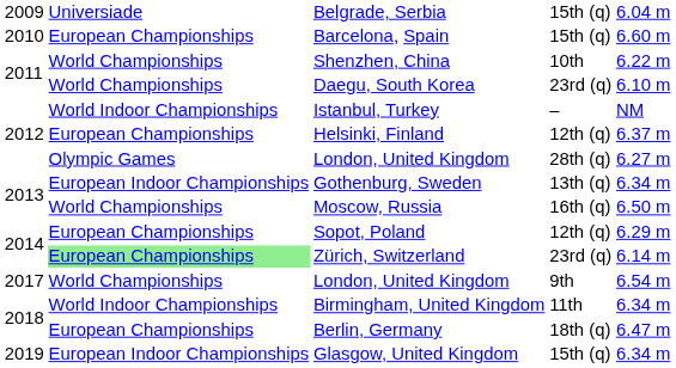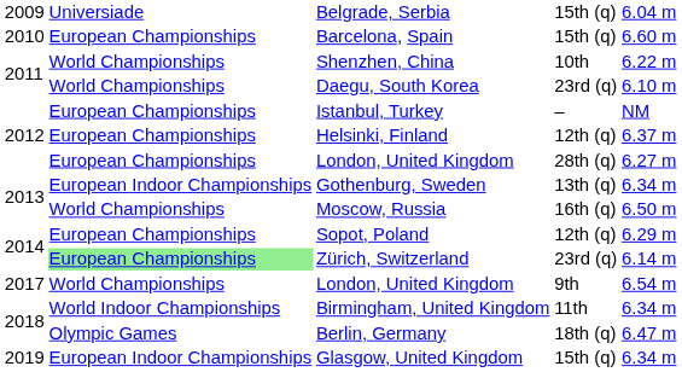 <table>
 <tr>
 <td>2009</td>
 <td><a href='#'>Universiade</a></td>
 <td><a href='#'>Belgrade, Serbia</a></td>
 <td>15th (q)</td>
 <td><a href='#'>6.04 m</a></td>
 </tr>
 <tr>
 <td>2010</td>
 <td><a href='#'>European Championships</a></td>
 <td><a href='#'>Barcelona</a>, <a href='#'>Spain</a></td>
 <td>15th (q)</td>
 <td><a href='#'>6.60 m</a></td>
 </tr>
 <tr>
 <td rowspan=2>2011</td>
 <td><a href='#'>World Championships</a></td>
 <td><a href='#'>Shenzhen, China</a></td>
 <td>10th</td>
 <td><a href='#'>6.22 m</a></td>
 </tr>
 <tr>
 <td><a href='#'>World Championships</a></td>
 <td><a href='#'>Daegu, South Korea</a></td>
 <td>23rd (q)</td>
 <td><a href='#'>6.10 m</a></td>
 </tr>
 <tr>
 <td rowspan=3>2012</td>
-<td><a href='#'>World Indoor Championships</a></td>
+<td><a href='#'>European Championships</a></td>
 <td><a href='#'>Istanbul, Turkey</a></td>
 <td>–</td>
 <td><a href='#'>NM</a></td>
 </tr>
 <tr>
 <td><a href='#'>European Championships</a></td>
 <td><a href='#'>Helsinki, Finland</a></td>
 <td>12th (q)</td>
 <td><a href='#'>6.37 m</a></td>
 </tr>
 <tr>
-<td><a href='#'>Olympic Games</a></td>
+<td><a href='#'>European Championships</a></td>
 <td><a href='#'>London, United Kingdom</a></td>
 <td>28th (q)</td>
 <td><a href='#'>6.27 m</a></td>
 </tr>
 <tr>
 <td rowspan=2>2013</td>
 <td><a href='#'>European Indoor Championships</a></td>
 <td><a href='#'>Gothenburg, Sweden</a></td>
 <td>13th (q)</td>
 <td><a href='#'>6.34 m</a></td>
 </tr>
 <tr>
 <td><a href='#'>World Championships</a></td>
 <td><a href='#'>Moscow, Russia</a></td>
 <td>16th (q)</td>
 <td><a href='#'>6.50 m</a></td>
 </tr>
 <tr>
 <td rowspan=2>2014</td>
 <td><a href='#'>European Championships</a></td>
 <td><a href='#'>Sopot, Poland</a></td>
 <td>12th (q)</td>
 <td><a href='#'>6.29 m</a></td>
 </tr>
 <tr>
 <td style="background: lightgreen;"><a href='#'>European Championships</a></td>
 <td><a href='#'>Zürich, Switzerland</a></td>
 <td>23rd (q)</td>
 <td><a href='#'>6.14 m</a></td>
 </tr>
 <tr>
 <td>2017</td>
 <td><a href='#'>World Championships</a></td>
 <td><a href='#'>London, United Kingdom</a></td>
 <td>9th</td>
 <td><a href='#'>6.54 m</a></td>
 </tr>
 <tr>
 <td rowspan=2>2018</td>
 <td><a href='#'>World Indoor Championships</a></td>
 <td><a href='#'>Birmingham, United Kingdom</a></td>
 <td>11th</td>
 <td><a href='#'>6.34 m</a></td>
 </tr>
 <tr>
-<td><a href='#'>European Championships</a></td>
+<td><a href='#'>Olympic Games</a></td>
 <td><a href='#'>Berlin, Germany</a></td>
 <td>18th (q)</td>
 <td><a href='#'>6.47 m</a></td>
 </tr>
 <tr>
 <td>2019</td>
 <td><a href='#'>European Indoor Championships</a></td>
 <td><a href='#'>Glasgow, United Kingdom</a></td>
 <td>15th (q)</td>
 <td><a href='#'>6.34 m</a></td>
 </tr>
 </table>
